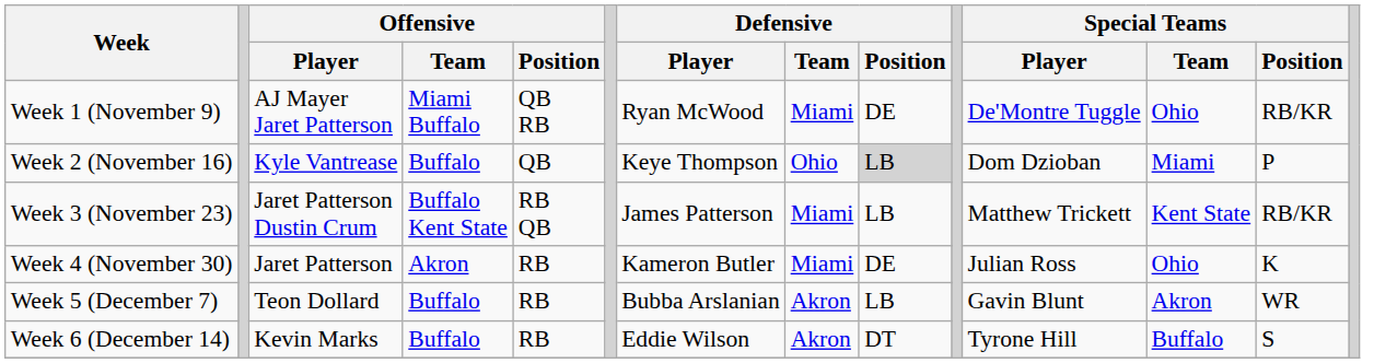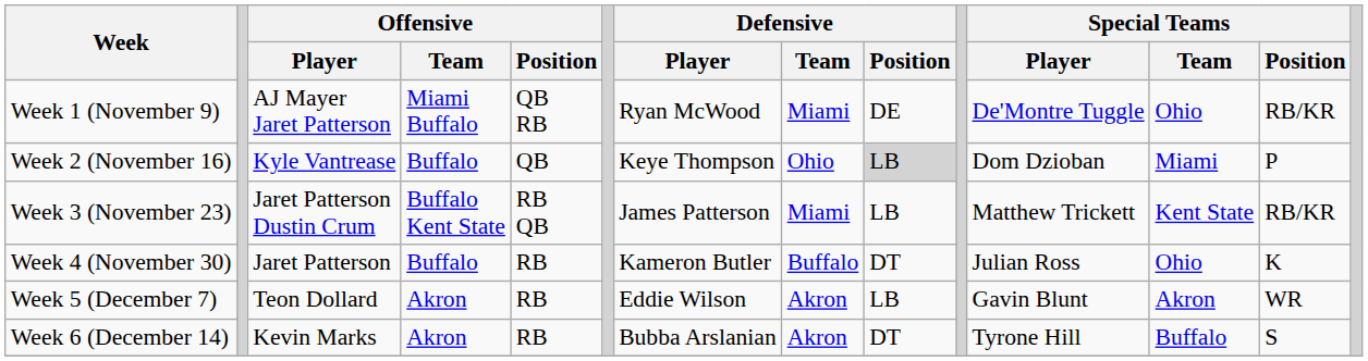 <table class="wikitable" border="1">
 <tr>
 <th rowspan="2">Week</th>
 <th rowSpan="17" style="background-color:lightgrey;"></th>
 <th colspan="3">Offensive</th>
 <th rowSpan="17" style="background-color:lightgrey;"></th>
 <th colspan="3">Defensive</th>
 <th rowSpan="17" style="background-color:lightgrey;"></th>
 <th colspan="3">Special Teams</th>
 <th rowSpan="17" style="background-color:lightgrey;"></th>
 </tr>
 <tr>
 <th>Player</th>
 <th>Team</th>
 <th>Position</th>
 <th>Player</th>
 <th>Team</th>
 <th>Position</th>
 <th>Player</th>
 <th>Team</th>
 <th>Position</th>
 </tr>
 <tr>
 <td>Week 1 (November 9)</td>
 <td>AJ Mayer<br><a href='#'>Jaret Patterson</a></td>
 <td><a href='#'>Miami</a><br><a href='#'>Buffalo</a></td>
 <td>QB<br>RB</td>
 <td>Ryan McWood</td>
 <td><a href='#'>Miami</a></td>
 <td>DE</td>
 <td><a href='#'>De'Montre Tuggle</a></td>
 <td><a href='#'>Ohio</a></td>
 <td>RB/KR</td>
 </tr>
 <tr>
 <td>Week 2 (November 16)</td>
 <td><a href='#'>Kyle Vantrease</a></td>
 <td><a href='#'>Buffalo</a></td>
 <td>QB</td>
 <td>Keye Thompson</td>
 <td><a href='#'>Ohio</a></td>
 <td style="background: lightgrey;">LB</td>
 <td>Dom Dzioban</td>
 <td><a href='#'>Miami</a></td>
 <td>P</td>
 </tr>
 <tr>
 <td>Week 3 (November 23)</td>
 <td>Jaret Patterson<br><a href='#'>Dustin Crum</a></td>
 <td><a href='#'>Buffalo</a><br><a href='#'>Kent State</a></td>
 <td>RB<br>QB</td>
 <td>James Patterson</td>
 <td><a href='#'>Miami</a></td>
 <td>LB</td>
 <td>Matthew Trickett</td>
 <td><a href='#'>Kent State</a></td>
 <td>RB/KR</td>
 </tr>
 <tr>
 <td>Week 4 (November 30)</td>
 <td>Jaret Patterson</td>
-<td><a href='#'>Akron</a></td>
+<td><a href='#'>Buffalo</a></td>
 <td>RB</td>
 <td>Kameron Butler</td>
-<td><a href='#'>Miami</a></td>
-<td>DE</td>
+<td><a href='#'>Buffalo</a></td>
+<td>DT</td>
 <td>Julian Ross</td>
 <td><a href='#'>Ohio</a></td>
 <td>K</td>
 </tr>
 <tr>
 <td>Week 5 (December 7)</td>
 <td>Teon Dollard</td>
-<td><a href='#'>Buffalo</a></td>
+<td><a href='#'>Akron</a></td>
 <td>RB</td>
-<td>Bubba Arslanian</td>
+<td>Eddie Wilson</td>
 <td><a href='#'>Akron</a></td>
 <td>LB</td>
 <td>Gavin Blunt</td>
 <td><a href='#'>Akron</a></td>
 <td>WR</td>
 </tr>
 <tr>
 <td>Week 6 (December 14)</td>
 <td>Kevin Marks</td>
-<td><a href='#'>Buffalo</a></td>
+<td><a href='#'>Akron</a></td>
 <td>RB</td>
-<td>Eddie Wilson</td>
+<td>Bubba Arslanian</td>
 <td><a href='#'>Akron</a></td>
 <td>DT</td>
 <td>Tyrone Hill</td>
 <td><a href='#'>Buffalo</a></td>
 <td>S</td>
 </tr>
 <tr>
 </tr>
 </table>
